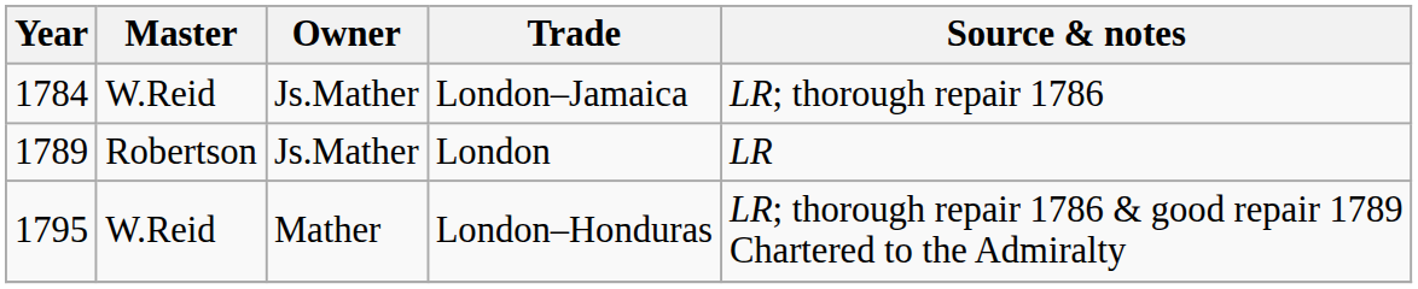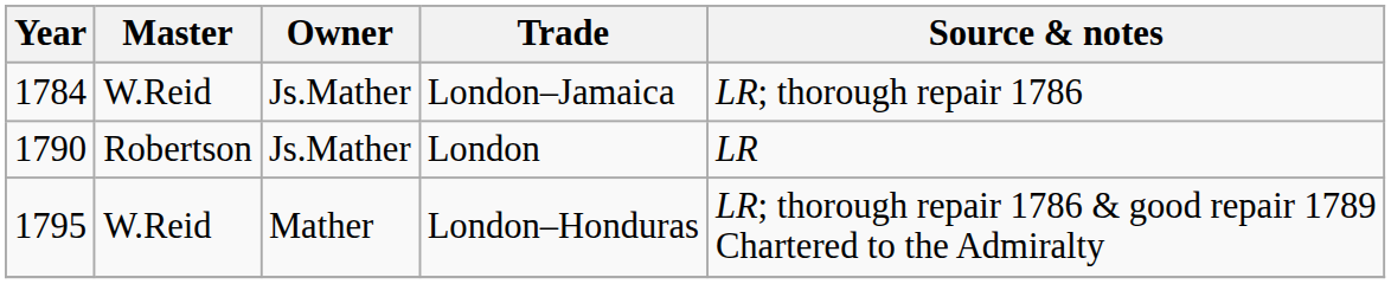 <table class=" wikitable">
 <tr>
 <th>Year</th>
 <th>Master</th>
 <th>Owner</th>
 <th>Trade</th>
 <th>Source & notes</th>
 </tr>
 <tr>
 <td>1784</td>
 <td>W.Reid</td>
 <td>Js.Mather</td>
 <td>London–Jamaica</td>
 <td><em>LR</em>; thorough repair 1786</td>
 </tr>
 <tr>
-<td>1789</td>
+<td>1790</td>
 <td>Robertson</td>
 <td>Js.Mather</td>
 <td>London</td>
 <td><em>LR</em></td>
 </tr>
 <tr>
 <td>1795</td>
 <td>W.Reid</td>
 <td>Mather</td>
 <td>London–Honduras</td>
 <td><em>LR</em>; thorough repair 1786 & good repair 1789<br> Chartered to the Admiralty</td>
 </tr>
 <tr>
 </tr>
 </table>
